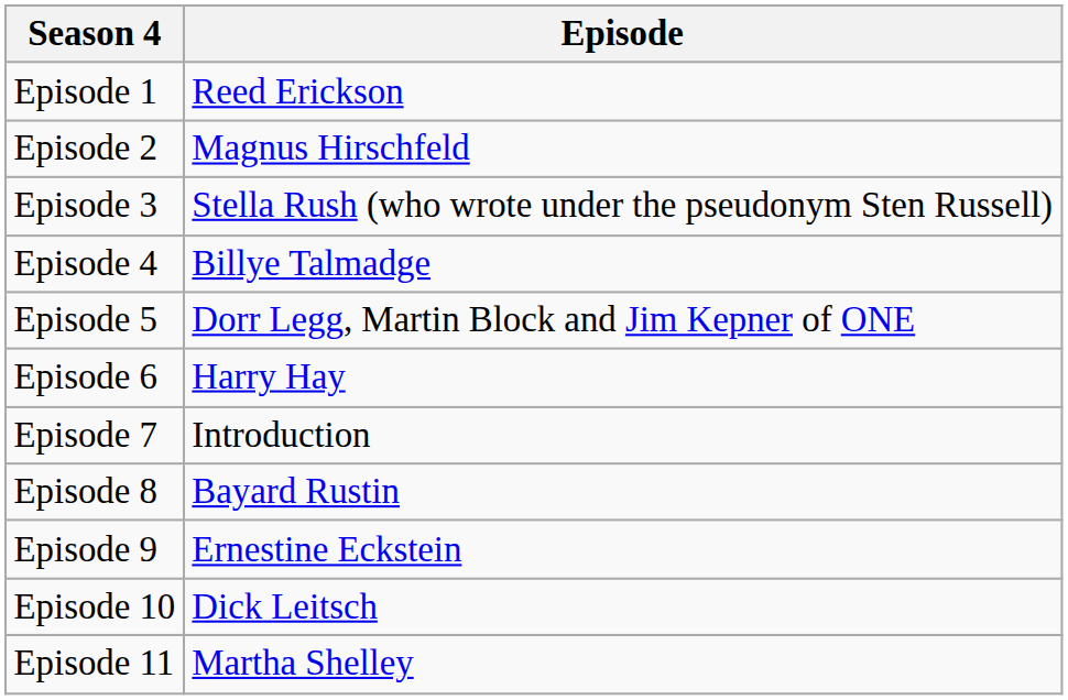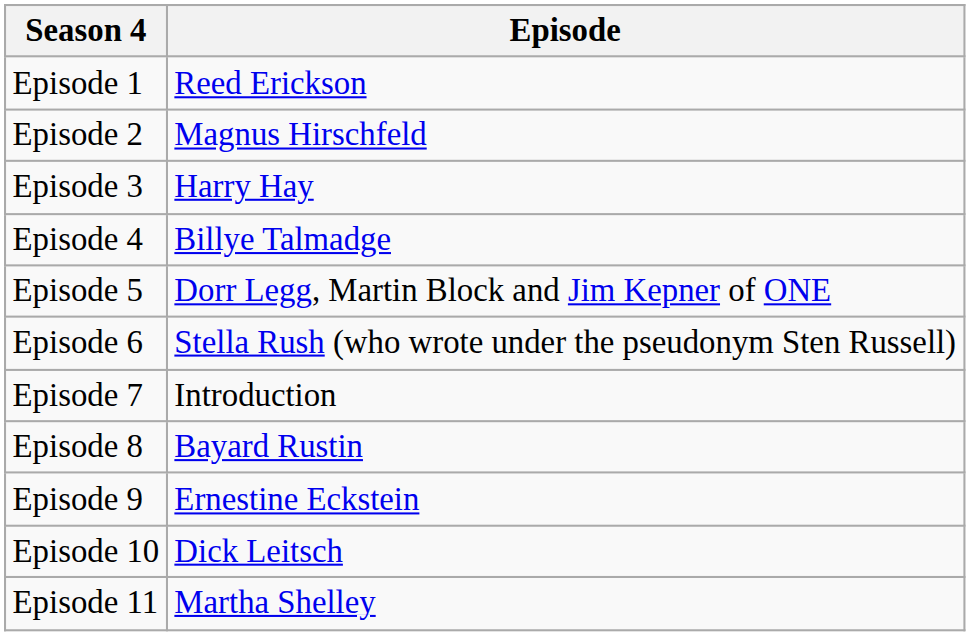 <table class="wikitable sortable">
 <tr>
 <th>Season 4</th>
 <th>Episode</th>
 </tr>
 <tr>
 <td>Episode 1</td>
 <td><a href='#'>Reed Erickson</a></td>
 </tr>
 <tr>
 <td>Episode 2</td>
 <td><a href='#'>Magnus Hirschfeld</a></td>
 </tr>
 <tr>
 <td>Episode 3</td>
-<td><a href='#'>Stella Rush</a> (who wrote under the pseudonym Sten Russell)</td>
+<td><a href='#'>Harry Hay</a></td>
 </tr>
 <tr>
 <td>Episode 4</td>
 <td><a href='#'>Billye Talmadge</a></td>
 </tr>
 <tr>
 <td>Episode 5</td>
 <td><a href='#'>Dorr Legg</a>, Martin Block and <a href='#'>Jim Kepner</a> of <a href='#'>ONE</a></td>
 </tr>
 <tr>
 <td>Episode 6</td>
-<td><a href='#'>Harry Hay</a></td>
+<td><a href='#'>Stella Rush</a> (who wrote under the pseudonym Sten Russell)</td>
 </tr>
 <tr>
 <td>Episode 7</td>
 <td>Introduction</td>
 </tr>
 <tr>
 <td>Episode 8</td>
 <td><a href='#'>Bayard Rustin</a></td>
 </tr>
 <tr>
 <td>Episode 9</td>
 <td><a href='#'>Ernestine Eckstein</a></td>
 </tr>
 <tr>
 <td>Episode 10</td>
 <td><a href='#'>Dick Leitsch</a></td>
 </tr>
 <tr>
 <td>Episode 11</td>
 <td><a href='#'>Martha Shelley</a></td>
 </tr>
 </table>
